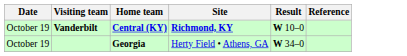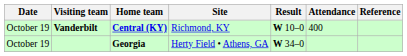 <table class="wikitable" style="font-size:95%;">
 <tr>
 <th>Date</th>
 <th>Visiting team</th>
 <th>Home team</th>
 <th>Site</th>
 <th>Result</th>
+<th>Attendance</th>
 <th class="unsortable">Reference</th>
 </tr>
 <tr bgcolor=ccffcc>
 <td>October 19</td>
 <td><strong>Vanderbilt</strong></td>
 <td><strong><a href='#'>Central (KY)</a></strong></td>
-<td><strong><a href='#'>Richmond, KY</a></strong></td>
+<td><a href='#'>Richmond, KY</a></td>
 <td><strong>W</strong> 10–0</td>
+<td>400</td>
 <td></td>
 </tr>
 <tr bgcolor=ccffcc>
 <td>October 19</td>
 <td></td>
 <td><strong>Georgia</strong></td>
 <td><a href='#'>Herty Field</a> • <a href='#'>Athens, GA</a></td>
 <td><strong>W</strong> 34–0</td>
 <td></td>
+<td></td>
 </tr>
 </table>
